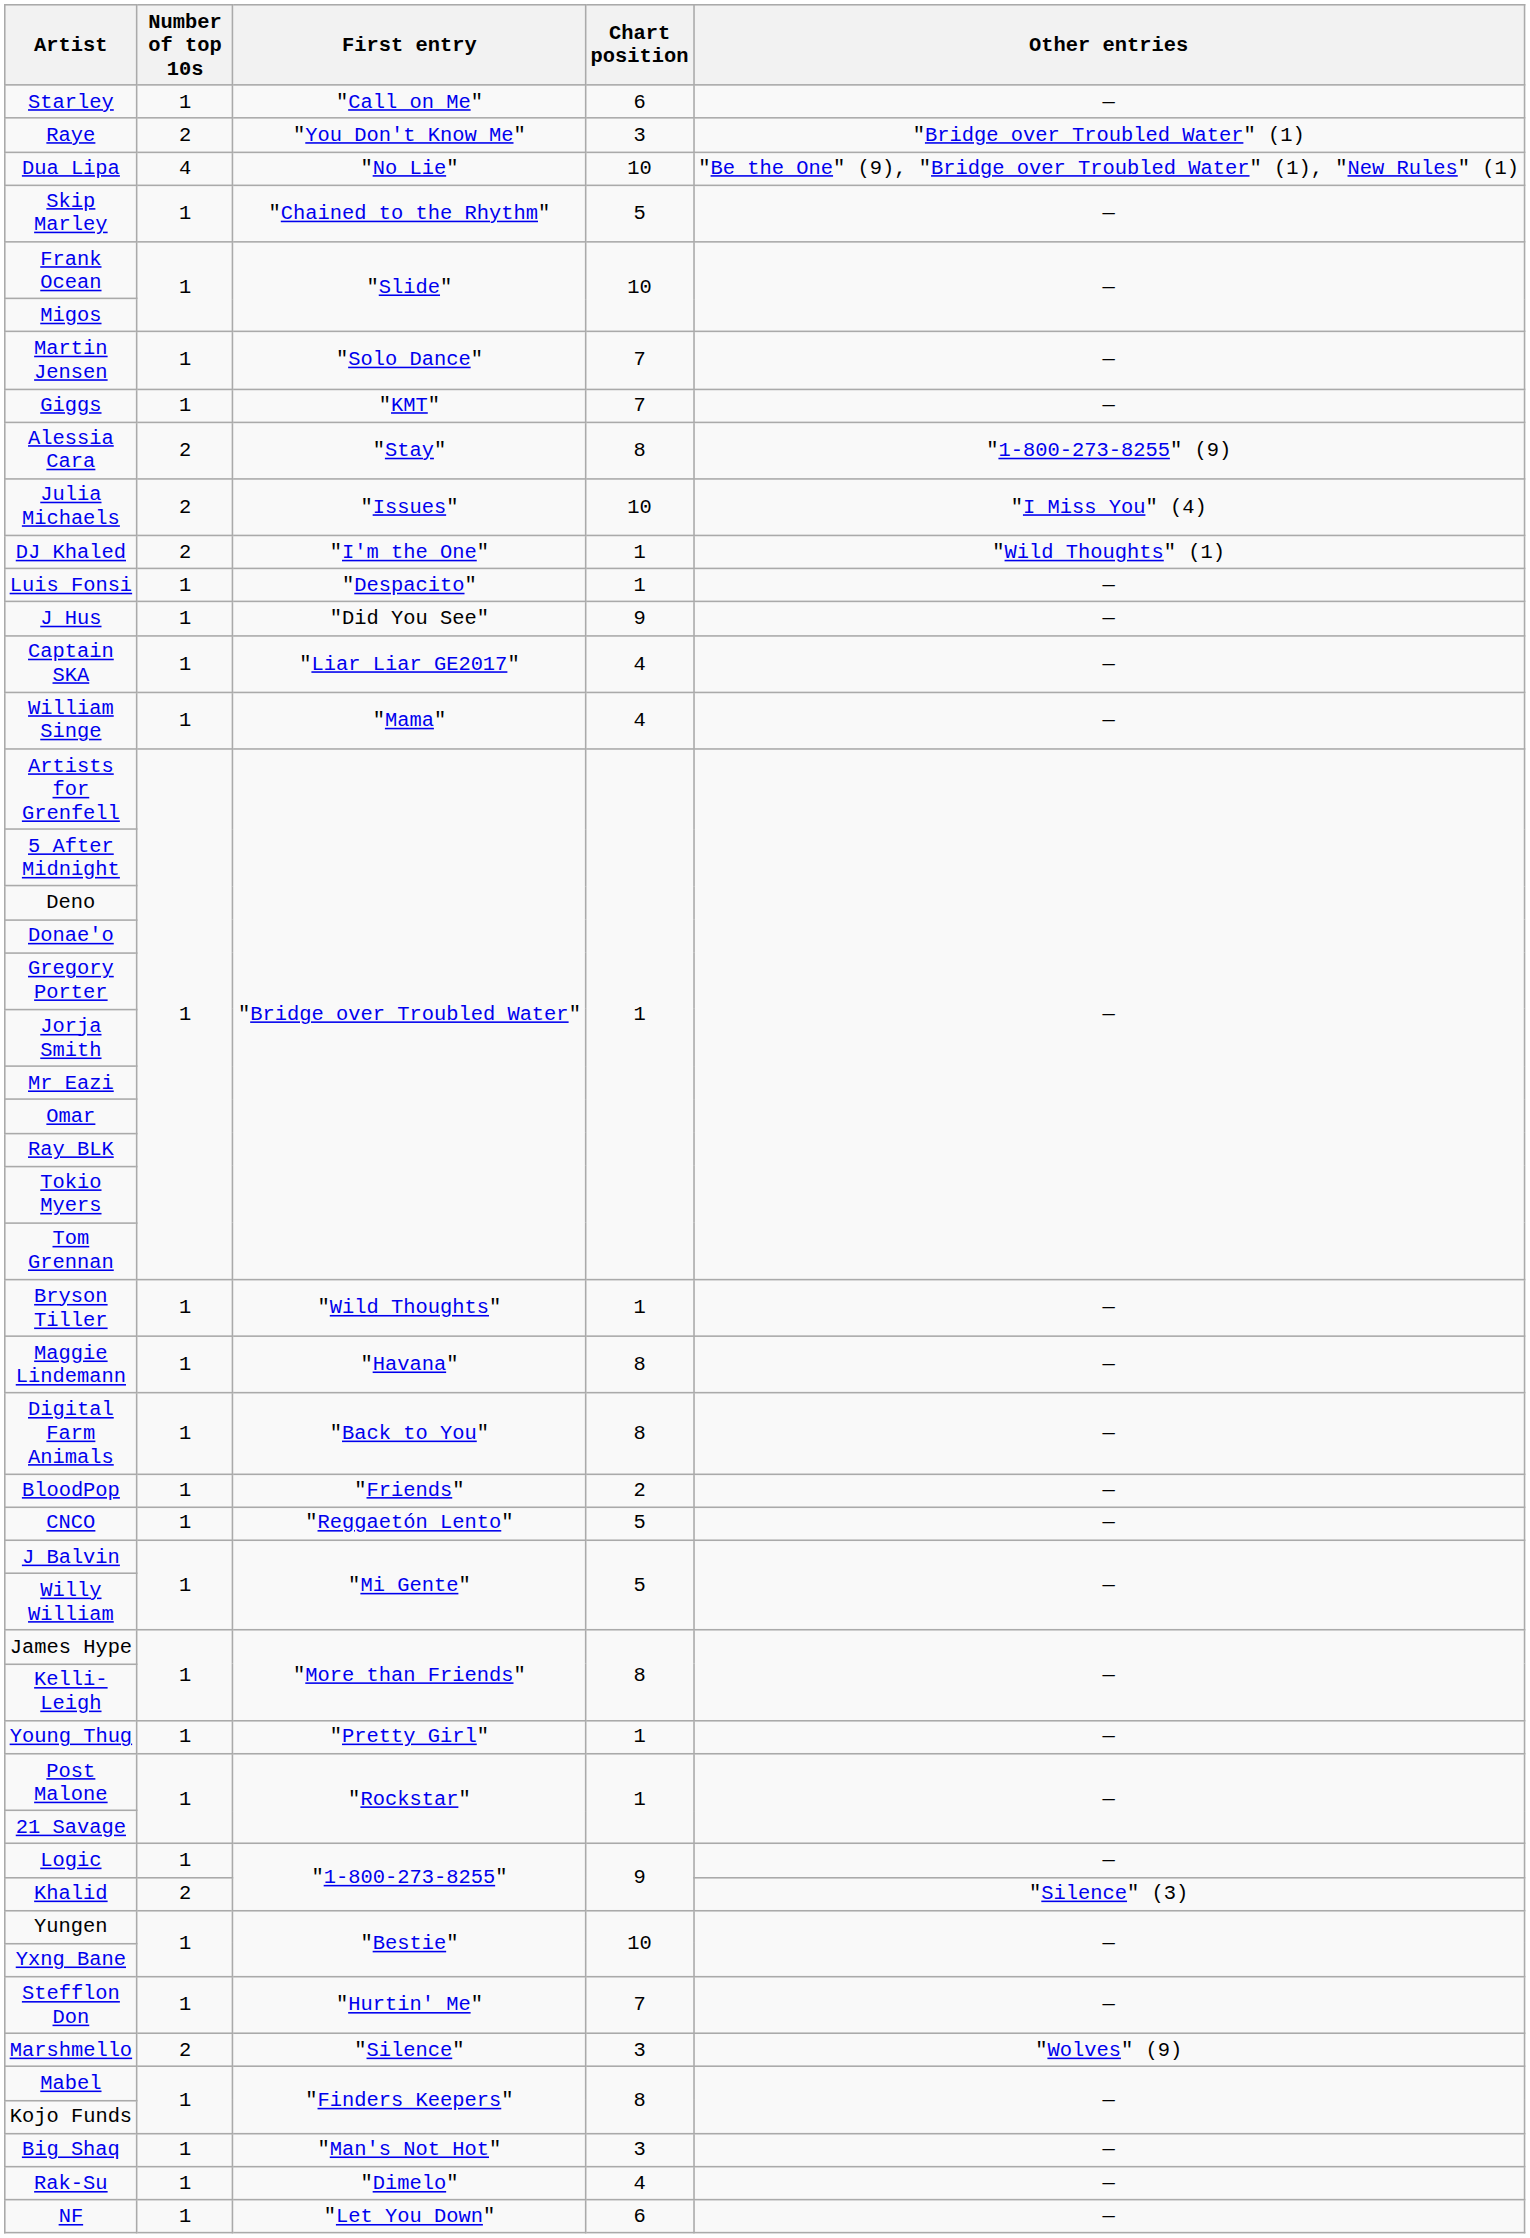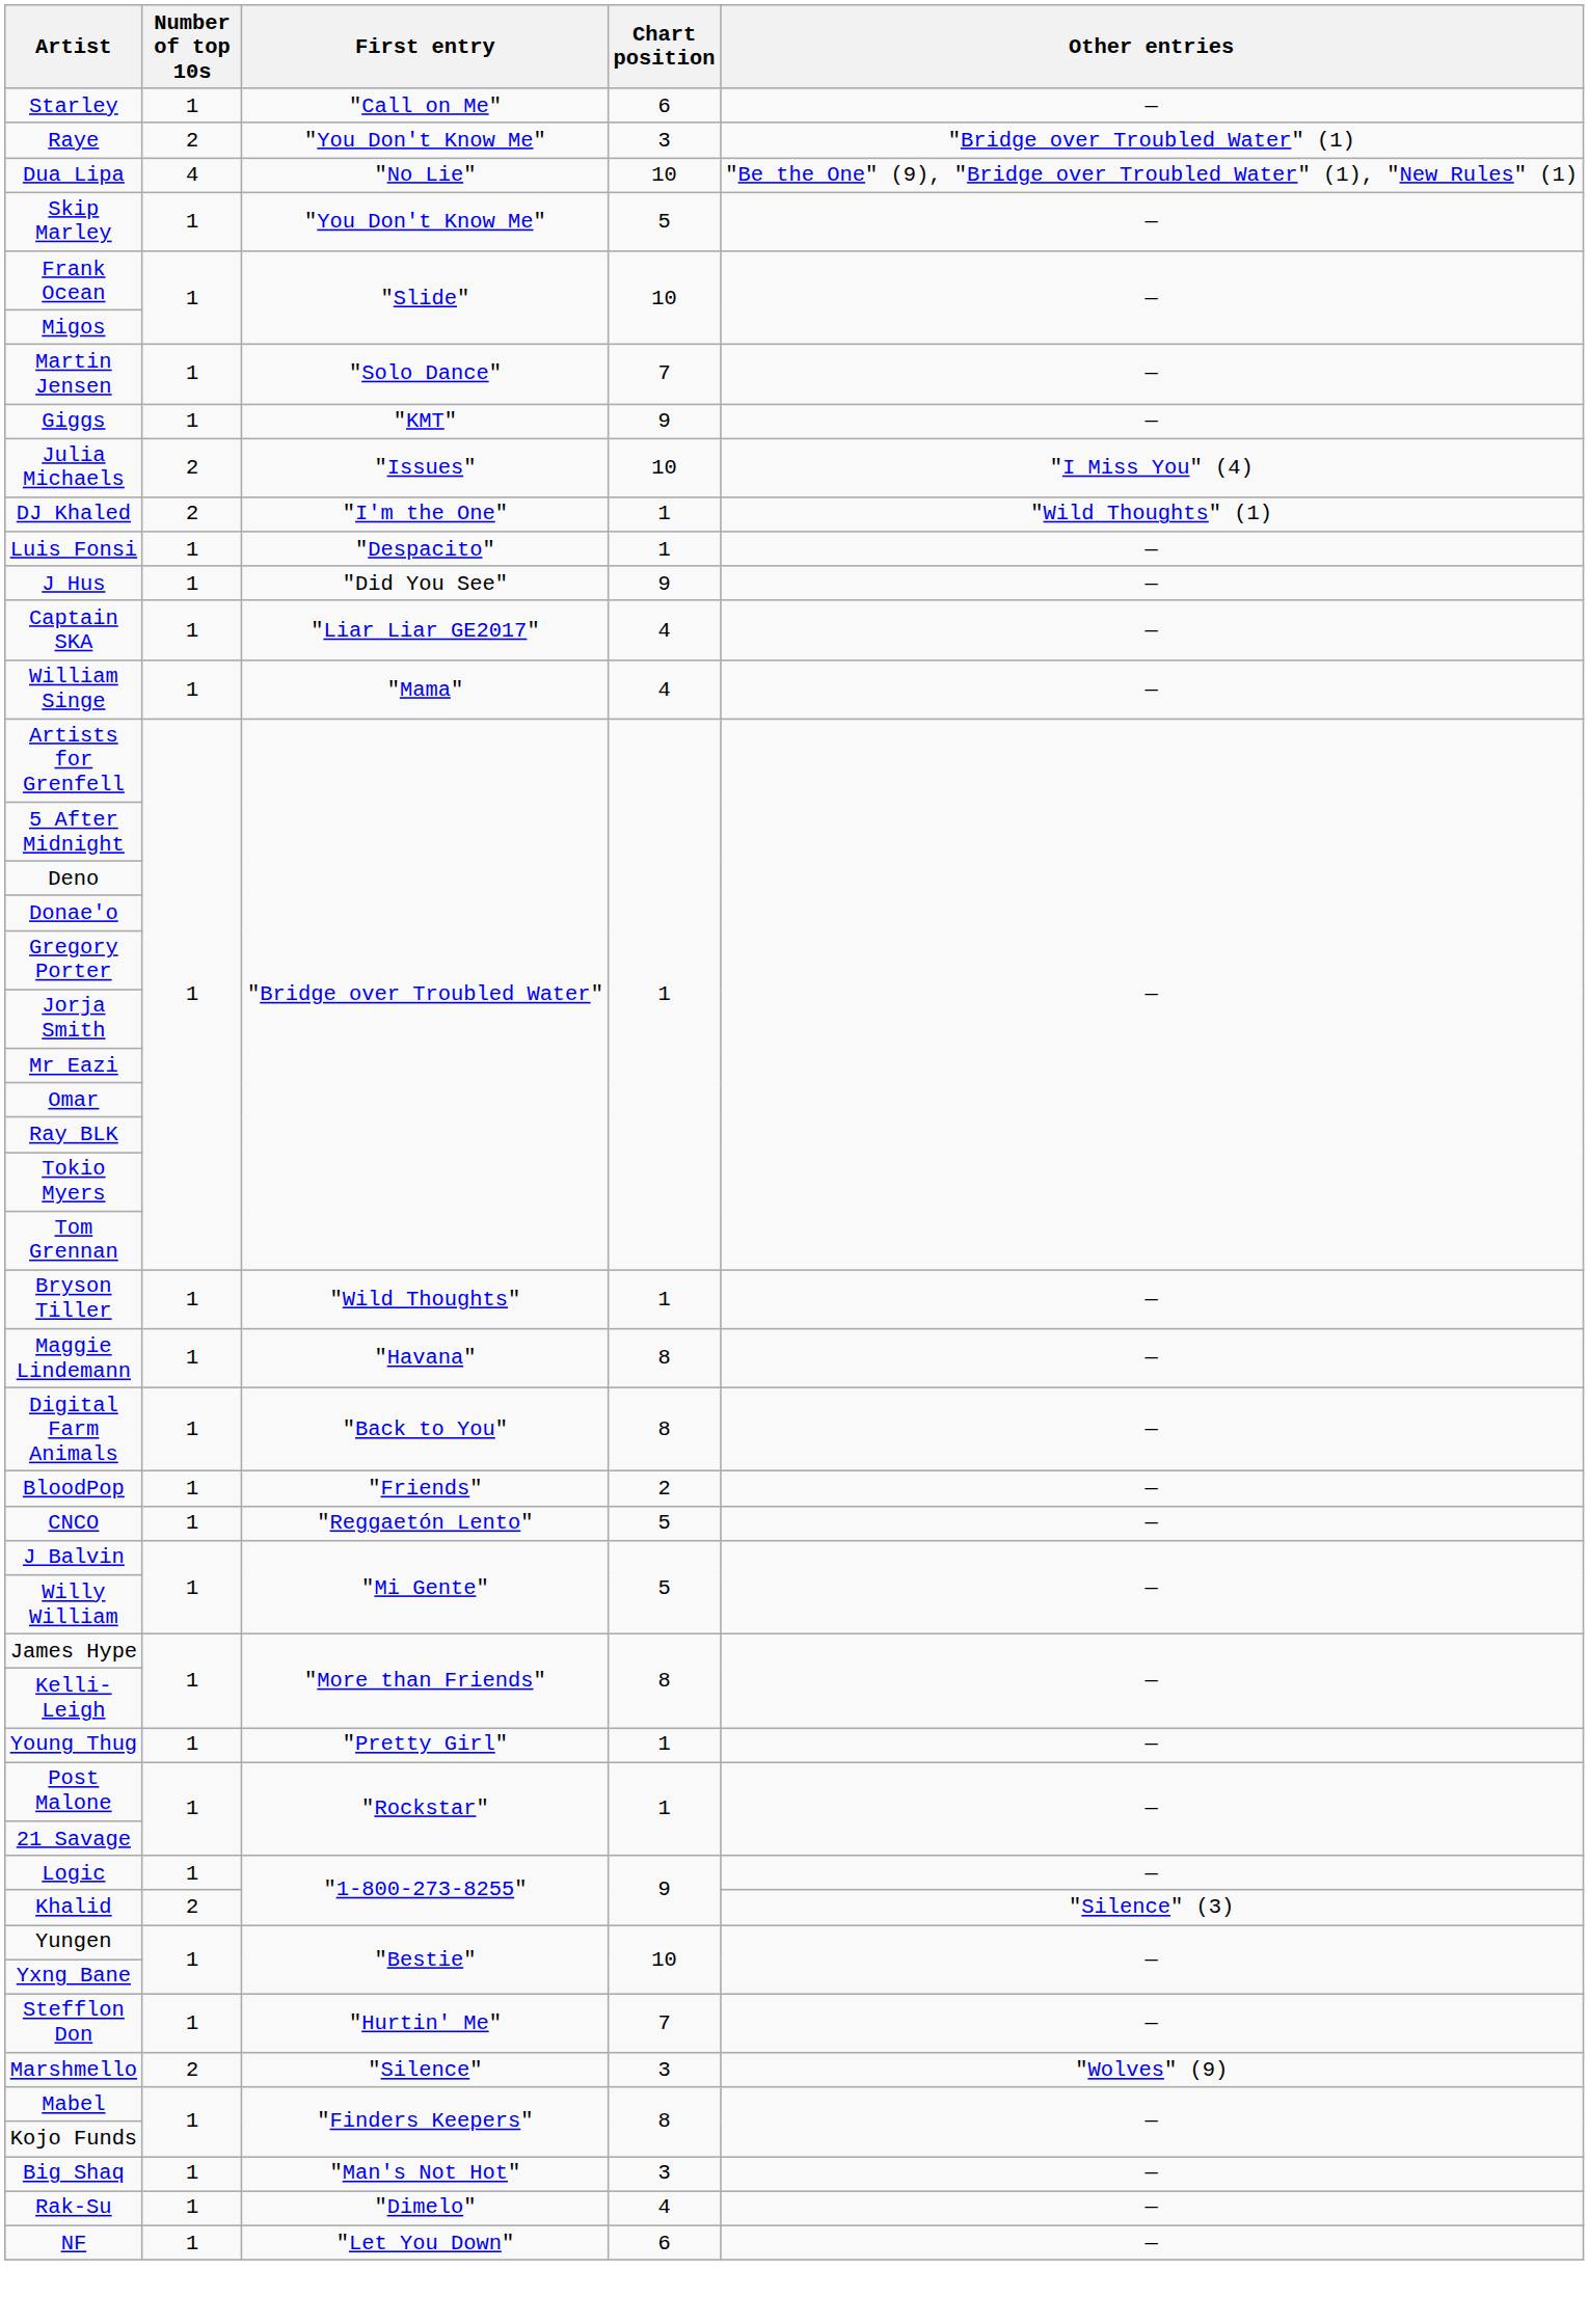 <table class="wikitable sortable mw-collapsible mw-collapsed" style="text-align: center;">
 <tr>
 <th scope="col" style="width:55px;">Artist</th>
 <th scope="col" style="width:55px;" data-sort-type="number">Number of top 10s</th>
 <th scope="col" style="text-align:center;">First entry</th>
 <th scope="col" style="width:55px;" data-sort-type="number">Chart position</th>
 <th scope="col" style="text-align:center;">Other entries</th>
 </tr>
 <tr>
 <td><a href='#'>Starley</a></td>
 <td>1</td>
 <td>"<a href='#'>Call on Me</a>"</td>
 <td>6</td>
 <td>—</td>
 </tr>
 <tr>
 <td><a href='#'>Raye</a></td>
 <td>2</td>
 <td>"<a href='#'>You Don't Know Me</a>"</td>
 <td>3</td>
 <td>"<a href='#'>Bridge over Troubled Water</a>" (1)</td>
 </tr>
 <tr>
 <td><a href='#'>Dua Lipa</a></td>
 <td>4</td>
 <td>"<a href='#'>No Lie</a>"</td>
 <td>10</td>
 <td>"<a href='#'>Be the One</a>" (9), "<a href='#'>Bridge over Troubled Water</a>" (1), "<a href='#'>New Rules</a>" (1)</td>
 </tr>
 <tr>
 <td><a href='#'>Skip Marley</a></td>
 <td>1</td>
-<td>"<a href='#'>Chained to the Rhythm</a>"</td>
+<td>"<a href='#'>You Don't Know Me</a>"</td>
 <td>5</td>
 <td>—</td>
 </tr>
 <tr>
 <td><a href='#'>Frank Ocean</a></td>
 <td rowspan="2">1</td>
 <td rowspan="2">"<a href='#'>Slide</a>"</td>
 <td rowspan="2">10</td>
 <td rowspan="2">—</td>
 </tr>
 <tr>
 <td><a href='#'>Migos</a></td>
 </tr>
 <tr>
 <td><a href='#'>Martin Jensen</a></td>
 <td>1</td>
 <td>"<a href='#'>Solo Dance</a>"</td>
 <td>7</td>
 <td>—</td>
 </tr>
 <tr>
 <td><a href='#'>Giggs</a></td>
 <td>1</td>
 <td>"<a href='#'>KMT</a>"</td>
-<td>7</td>
+<td>9</td>
 <td>—</td>
-</tr>
-<tr>
-<td><a href='#'>Alessia Cara</a></td>
-<td>2</td>
-<td>"<a href='#'>Stay</a>"</td>
-<td>8</td>
-<td>"<a href='#'>1-800-273-8255</a>" (9)</td>
 </tr>
 <tr>
 <td><a href='#'>Julia Michaels</a></td>
 <td>2</td>
 <td>"<a href='#'>Issues</a>"</td>
 <td>10</td>
 <td>"<a href='#'>I Miss You</a>" (4) </td>
 </tr>
 <tr>
 <td><a href='#'>DJ Khaled</a></td>
 <td>2</td>
 <td>"<a href='#'>I'm the One</a>"</td>
 <td>1</td>
 <td>"<a href='#'>Wild Thoughts</a>" (1)</td>
 </tr>
 <tr>
 <td><a href='#'>Luis Fonsi</a></td>
 <td>1</td>
 <td>"<a href='#'>Despacito</a>"</td>
 <td>1</td>
 <td>—</td>
 </tr>
 <tr>
 <td><a href='#'>J Hus</a></td>
 <td>1</td>
 <td>"Did You See"</td>
 <td>9</td>
 <td>—</td>
 </tr>
 <tr>
 <td><a href='#'>Captain SKA</a></td>
 <td>1</td>
 <td>"<a href='#'>Liar Liar GE2017</a>"</td>
 <td>4</td>
 <td>—</td>
 </tr>
 <tr>
 <td><a href='#'>William Singe</a></td>
 <td>1</td>
 <td>"<a href='#'>Mama</a>"</td>
 <td>4</td>
 <td>—</td>
 </tr>
 <tr>
 <td><a href='#'>Artists for Grenfell</a></td>
 <td rowspan="11">1</td>
 <td rowspan="11">"<a href='#'>Bridge over Troubled Water</a>"</td>
 <td rowspan="11">1</td>
 <td rowspan="11">—</td>
 </tr>
 <tr>
 <td><a href='#'>5 After Midnight</a></td>
 </tr>
 <tr>
 <td>Deno</td>
 </tr>
 <tr>
 <td><a href='#'>Donae'o</a></td>
 </tr>
 <tr>
 <td><a href='#'>Gregory Porter</a></td>
 </tr>
 <tr>
 <td><a href='#'>Jorja Smith</a></td>
 </tr>
 <tr>
 <td><a href='#'>Mr Eazi</a></td>
 </tr>
 <tr>
 <td><a href='#'>Omar</a></td>
 </tr>
 <tr>
 <td><a href='#'>Ray BLK</a></td>
 </tr>
 <tr>
 <td><a href='#'>Tokio Myers</a></td>
 </tr>
 <tr>
 <td><a href='#'>Tom Grennan</a></td>
 </tr>
 <tr>
 <td><a href='#'>Bryson Tiller</a></td>
 <td>1</td>
 <td>"<a href='#'>Wild Thoughts</a>"</td>
 <td>1</td>
 <td>—</td>
 </tr>
 <tr>
 <td><a href='#'>Maggie Lindemann</a></td>
 <td>1</td>
 <td>"<a href='#'>Havana</a>"</td>
 <td>8</td>
 <td>—</td>
 </tr>
 <tr>
 <td><a href='#'>Digital Farm Animals</a></td>
 <td>1</td>
 <td>"<a href='#'>Back to You</a>"</td>
 <td>8</td>
 <td>—</td>
 </tr>
 <tr>
 <td><a href='#'>BloodPop</a></td>
 <td>1</td>
 <td>"<a href='#'>Friends</a>"</td>
 <td>2</td>
 <td>—</td>
 </tr>
 <tr>
 <td><a href='#'>CNCO</a></td>
 <td>1</td>
 <td>"<a href='#'>Reggaetón Lento</a>"</td>
 <td>5</td>
 <td>—</td>
 </tr>
 <tr>
 <td><a href='#'>J Balvin</a></td>
 <td rowspan="2">1</td>
 <td rowspan="2">"<a href='#'>Mi Gente</a>"</td>
 <td rowspan="2">5</td>
 <td rowspan="2">—</td>
 </tr>
 <tr>
 <td><a href='#'>Willy William</a></td>
 </tr>
 <tr>
 <td>James Hype</td>
 <td rowspan="2">1</td>
 <td rowspan="2">"<a href='#'>More than Friends</a>"</td>
 <td rowspan="2">8</td>
 <td rowspan="2">—</td>
 </tr>
 <tr>
 <td><a href='#'>Kelli-Leigh</a></td>
 </tr>
 <tr>
 <td><a href='#'>Young Thug</a></td>
 <td>1</td>
 <td>"<a href='#'>Pretty Girl</a>"</td>
 <td>1</td>
 <td>—</td>
 </tr>
 <tr>
 <td><a href='#'>Post Malone</a></td>
 <td rowspan="2">1</td>
 <td rowspan="2">"<a href='#'>Rockstar</a>"</td>
 <td rowspan="2">1</td>
 <td rowspan="2">—</td>
 </tr>
 <tr>
 <td><a href='#'>21 Savage</a></td>
 </tr>
 <tr>
 <td><a href='#'>Logic</a></td>
 <td>1</td>
 <td rowspan="2">"<a href='#'>1-800-273-8255</a>"</td>
 <td rowspan="2">9</td>
 <td>—</td>
 </tr>
 <tr>
 <td><a href='#'>Khalid</a></td>
 <td>2</td>
 <td>"<a href='#'>Silence</a>" (3)</td>
 </tr>
 <tr>
 <td>Yungen</td>
 <td rowspan="2">1</td>
 <td rowspan="2">"<a href='#'>Bestie</a>"</td>
 <td rowspan="2">10</td>
 <td rowspan="2">—</td>
 </tr>
 <tr>
 <td><a href='#'>Yxng Bane</a></td>
 </tr>
 <tr>
 <td><a href='#'>Stefflon Don</a></td>
 <td>1</td>
 <td>"<a href='#'>Hurtin' Me</a>"</td>
 <td>7</td>
 <td>—</td>
 </tr>
 <tr>
 <td><a href='#'>Marshmello</a></td>
 <td>2</td>
 <td>"<a href='#'>Silence</a>"</td>
 <td>3</td>
 <td>"<a href='#'>Wolves</a>" (9)</td>
 </tr>
 <tr>
 <td><a href='#'>Mabel</a></td>
 <td rowspan="2">1</td>
 <td rowspan="2">"<a href='#'>Finders Keepers</a>"</td>
 <td rowspan="2">8</td>
 <td rowspan="2">—</td>
 </tr>
 <tr>
 <td>Kojo Funds</td>
 </tr>
 <tr>
 <td><a href='#'>Big Shaq</a></td>
 <td>1</td>
 <td>"<a href='#'>Man's Not Hot</a>" </td>
 <td>3</td>
 <td>—</td>
 </tr>
 <tr>
 <td><a href='#'>Rak-Su</a></td>
 <td>1</td>
 <td>"<a href='#'>Dimelo</a>"</td>
 <td>4</td>
 <td>—</td>
 </tr>
 <tr>
 <td><a href='#'>NF</a></td>
 <td>1</td>
 <td>"<a href='#'>Let You Down</a>" </td>
 <td>6</td>
 <td>—</td>
 </tr>
 </table>
